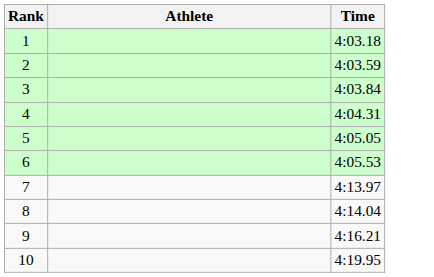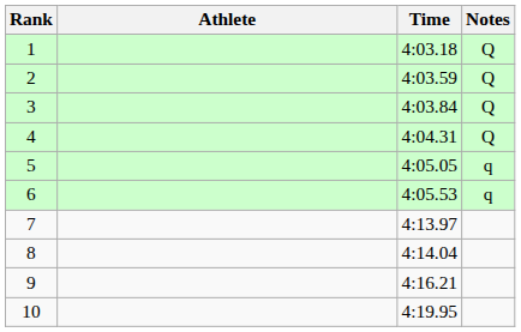 <table class="wikitable" style="text-align:center">
 <tr>
 <th>Rank</th>
 <th Style="width:18em">Athlete</th>
 <th>Time</th>
+<th>Notes</th>
 </tr>
 <tr style="background:#cfc">
 <td>1</td>
 <td style="text-align:left"></td>
 <td>4:03.18</td>
+<td>Q</td>
 </tr>
 <tr style="background:#cfc">
 <td>2</td>
 <td style="text-align:left"></td>
 <td>4:03.59</td>
+<td>Q</td>
 </tr>
 <tr style="background:#cfc">
 <td>3</td>
 <td style="text-align:left"></td>
 <td>4:03.84</td>
+<td>Q</td>
 </tr>
 <tr style="background:#cfc">
 <td>4</td>
 <td style="text-align:left"></td>
 <td>4:04.31</td>
+<td>Q</td>
 </tr>
 <tr style="background:#cfc">
 <td>5</td>
 <td style="text-align:left"></td>
 <td>4:05.05</td>
+<td>q</td>
 </tr>
 <tr style="background:#cfc">
 <td>6</td>
 <td style="text-align:left"></td>
 <td>4:05.53</td>
+<td>q</td>
 </tr>
 <tr>
 <td>7</td>
 <td style="text-align:left"></td>
 <td>4:13.97</td>
+<td></td>
 </tr>
 <tr>
 <td>8</td>
 <td style="text-align:left"></td>
 <td>4:14.04</td>
+<td></td>
 </tr>
 <tr>
 <td>9</td>
 <td style="text-align:left"></td>
 <td>4:16.21</td>
+<td></td>
 </tr>
 <tr>
 <td>10</td>
 <td style="text-align:left"></td>
 <td>4:19.95</td>
+<td></td>
 </tr>
 </table>
